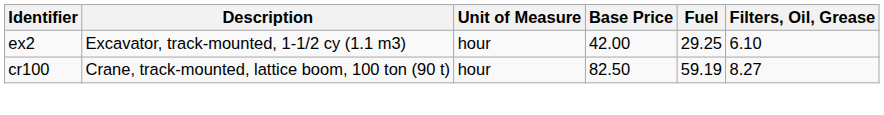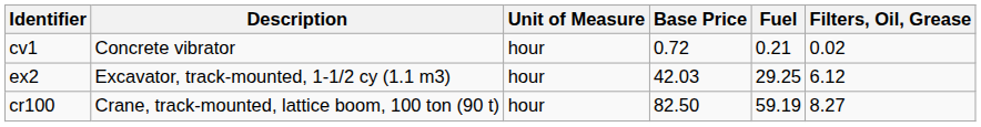 <table class="wikitable">
 <tr>
 <th>Identifier</th>
 <th>Description</th>
 <th>Unit of Measure</th>
 <th>Base Price</th>
 <th>Fuel</th>
 <th>Filters, Oil, Grease</th>
 </tr>
 <tr>
+<td>cv1</td>
+<td>Concrete vibrator</td>
+<td>hour</td>
+<td>0.72</td>
+<td>0.21</td>
+<td>0.02</td>
+</tr>
+<tr>
 <td>ex2</td>
 <td>Excavator, track-mounted, 1-1/2 cy (1.1 m3)</td>
 <td>hour</td>
-<td>42.00</td>
+<td>42.03</td>
 <td>29.25</td>
-<td>6.10</td>
+<td>6.12</td>
 </tr>
 <tr>
 <td>cr100</td>
 <td>Crane, track-mounted, lattice boom, 100 ton (90 t)</td>
 <td>hour</td>
 <td>82.50</td>
 <td>59.19</td>
 <td>8.27</td>
 </tr>
 </table>
